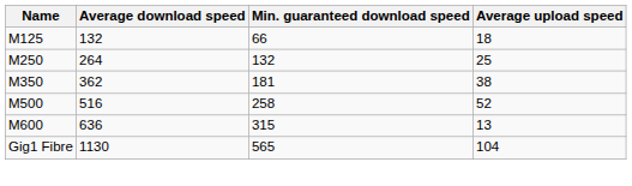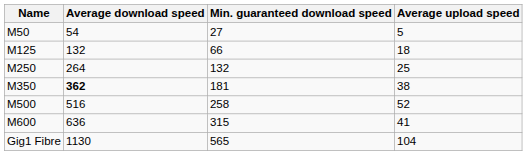 <table class="wikitable">
 <tr>
 <th>Name</th>
 <th>Average download speed</th>
 <th>Min. guaranteed download speed</th>
 <th>Average upload speed</th>
+</tr>
+<tr>
+<td>M50</td>
+<td>54</td>
+<td>27</td>
+<td>5</td>
 </tr>
 <tr>
 <td>M125</td>
 <td>132</td>
 <td>66</td>
 <td>18</td>
 </tr>
 <tr>
 <td>M250</td>
 <td>264</td>
 <td>132</td>
 <td>25</td>
 </tr>
 <tr>
 <td>M350</td>
-<td>362</td>
+<td><strong>362</strong></td>
 <td>181</td>
 <td>38</td>
 </tr>
 <tr>
 <td>M500</td>
 <td>516</td>
 <td>258</td>
 <td>52</td>
 </tr>
 <tr>
 <td>M600</td>
 <td>636</td>
 <td>315</td>
-<td>13</td>
+<td>41</td>
 </tr>
 <tr>
 <td>Gig1 Fibre</td>
 <td>1130</td>
 <td>565</td>
 <td>104</td>
 </tr>
 </table>
